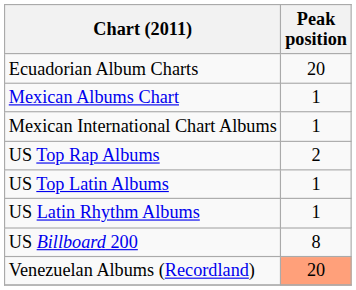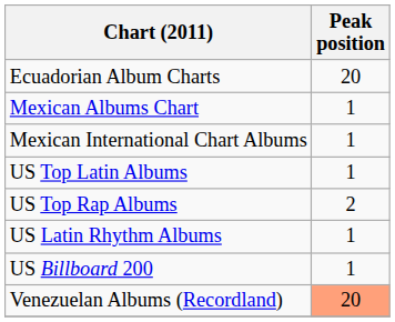 <table class="wikitable sortable">
 <tr>
 <th align="left">Chart (2011)</th>
 <th align="left">Peak<br>position</th>
 </tr>
 <tr>
 <td>Ecuadorian Album Charts</td>
 <td style="text-align:center;">20</td>
 </tr>
 <tr>
 <td><a href='#'>Mexican Albums Chart</a></td>
 <td style="text-align:center;">1</td>
 </tr>
 <tr>
 <td>Mexican International Chart Albums</td>
 <td style="text-align:center;">1</td>
 </tr>
 <tr>
+<td>US <a href='#'>Top Latin Albums</a></td>
+<td style="text-align:center;">1</td>
+</tr>
+<tr>
 <td>US <a href='#'>Top Rap Albums</a></td>
 <td style="text-align:center;">2</td>
-</tr>
-<tr>
-<td>US <a href='#'>Top Latin Albums</a></td>
-<td style="text-align:center;">1</td>
 </tr>
 <tr>
 <td>US <a href='#'>Latin Rhythm Albums</a></td>
 <td align="center">1</td>
 </tr>
 <tr>
 <td>US <a href='#'><em>Billboard</em> 200</a></td>
-<td style="text-align:center;">8</td>
+<td style="text-align:center;">1</td>
 </tr>
 <tr>
 <td>Venezuelan Albums (<a href='#'>Recordland</a>)</td>
 <td style="background: lightsalmon; text-align:center;">20</td>
 </tr>
 <tr>
 </tr>
 </table>
